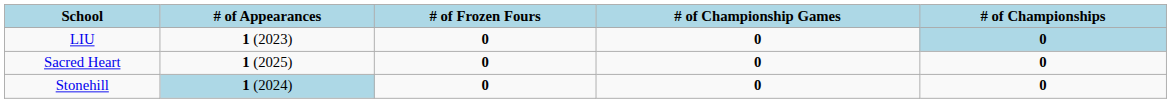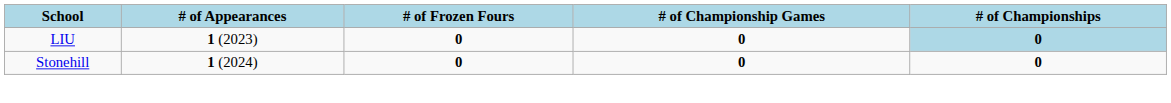 <table class="wikitable" width="100%" style="text-align: center;">
 <tr style=" background:lightblue; color:#FFFFF;">
 <td><strong>School</strong></td>
 <td><strong># of Appearances</strong></td>
 <td><strong># of Frozen Fours</strong></td>
 <td><strong># of Championship Games</strong></td>
 <td><strong># of Championships</strong></td>
 </tr>
 <tr>
 <td><a href='#'>LIU</a></td>
 <td><strong>1</strong> (2023)</td>
 <td><strong>0</strong></td>
 <td><strong>0</strong></td>
 <td style="background: lightblue;"><strong>0</strong></td>
 </tr>
 <tr>
-<td><a href='#'>Sacred Heart</a></td>
-<td><strong>1</strong> (2025)</td>
-<td><strong>0</strong></td>
-<td><strong>0</strong></td>
-<td><strong>0</strong></td>
-</tr>
-<tr>
 <td><a href='#'>Stonehill</a></td>
-<td style="background: lightblue;"><strong>1</strong> (2024)</td>
+<td><strong>1</strong> (2024)</td>
 <td><strong>0</strong></td>
 <td><strong>0</strong></td>
 <td><strong>0</strong></td>
 </tr>
 </table>
